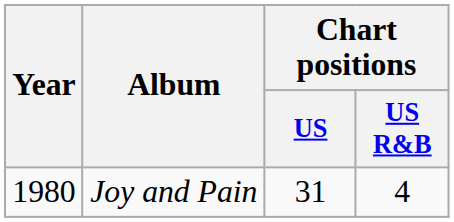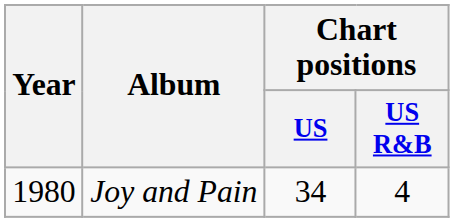 <table class="wikitable" style="text-align:center;">
 <tr>
 <th rowspan="2">Year</th>
 <th rowspan="2">Album</th>
 <th colspan="2">Chart positions</th>
 </tr>
 <tr style="font-size:smaller;">
 <th style="width:40px;"><a href='#'>US</a></th>
 <th style="width:40px;"><a href='#'>US<br>R&B</a></th>
 </tr>
 <tr>
 <td>1980</td>
 <td style="text-align:left;"><em>Joy and Pain</em></td>
-<td>31</td>
+<td>34</td>
 <td>4</td>
 </tr>
 </table>
